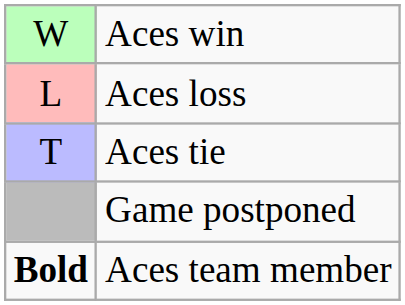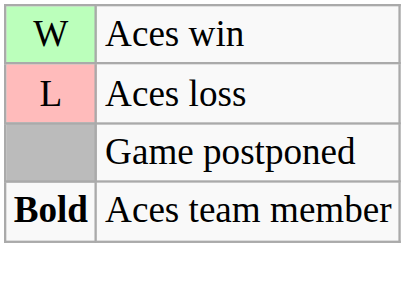 <table class="wikitable">
 <tr>
 <td style="background:#bfb; text-align:center;">W</td>
 <td>Aces win</td>
 </tr>
 <tr>
 <td style="background:#fbb; text-align:center;">L</td>
 <td>Aces loss</td>
 </tr>
 <tr>
-<td style="background:#bbf; text-align:center;">T</td>
-<td>Aces tie</td>
-</tr>
-<tr>
 <td style="background:#bbb;"> </td>
 <td>Game postponed</td>
 </tr>
 <tr>
 <td align=center><strong>Bold</strong></td>
 <td>Aces team member</td>
 </tr>
 </table>
